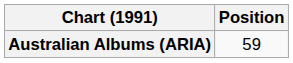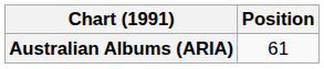 <table class="wikitable plainrowheaders" style="text-align:center">
 <tr>
 <th scope="col">Chart (1991)</th>
 <th scope="col">Position</th>
 </tr>
 <tr>
 <th scope="row">Australian Albums (ARIA)</th>
-<td>59</td>
+<td>61</td>
 </tr>
 </table>
